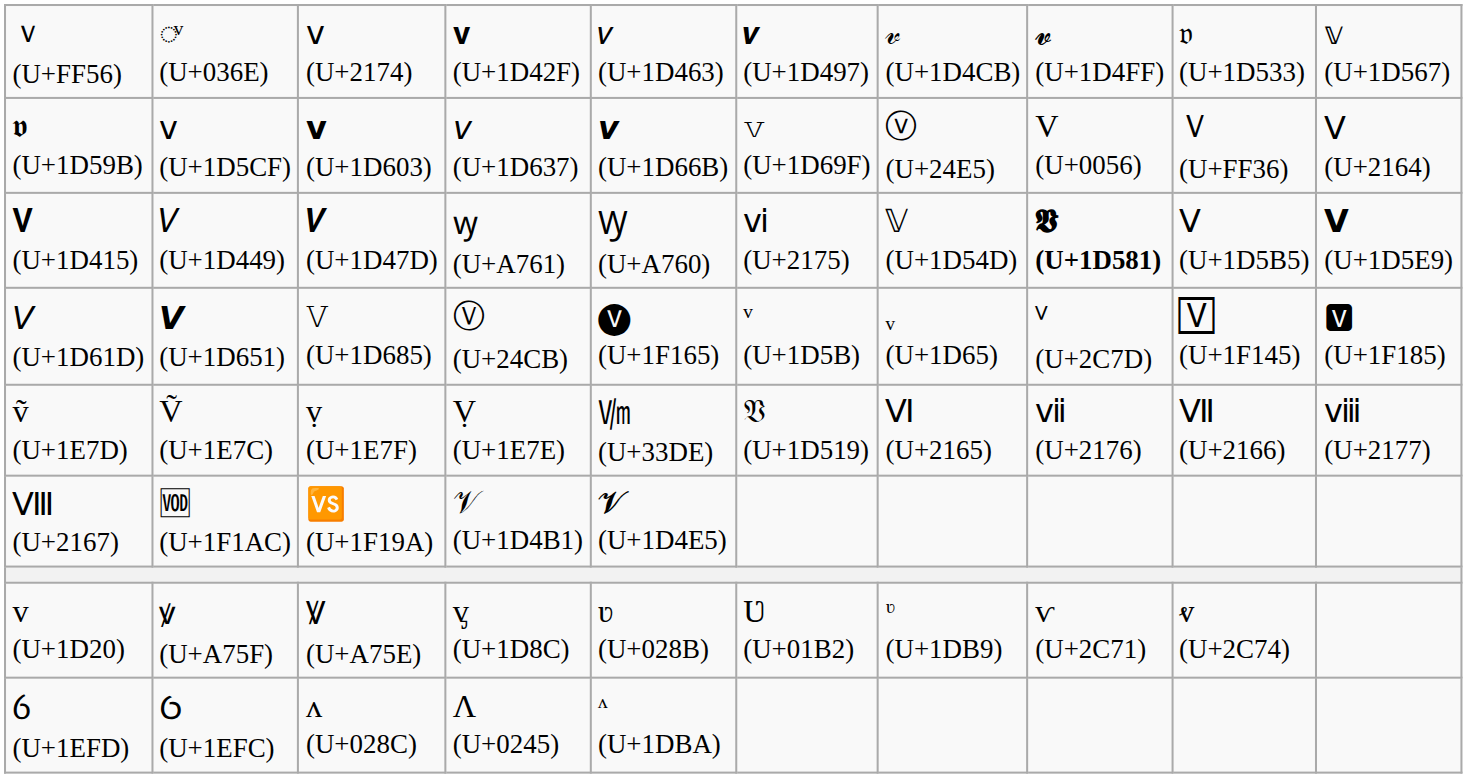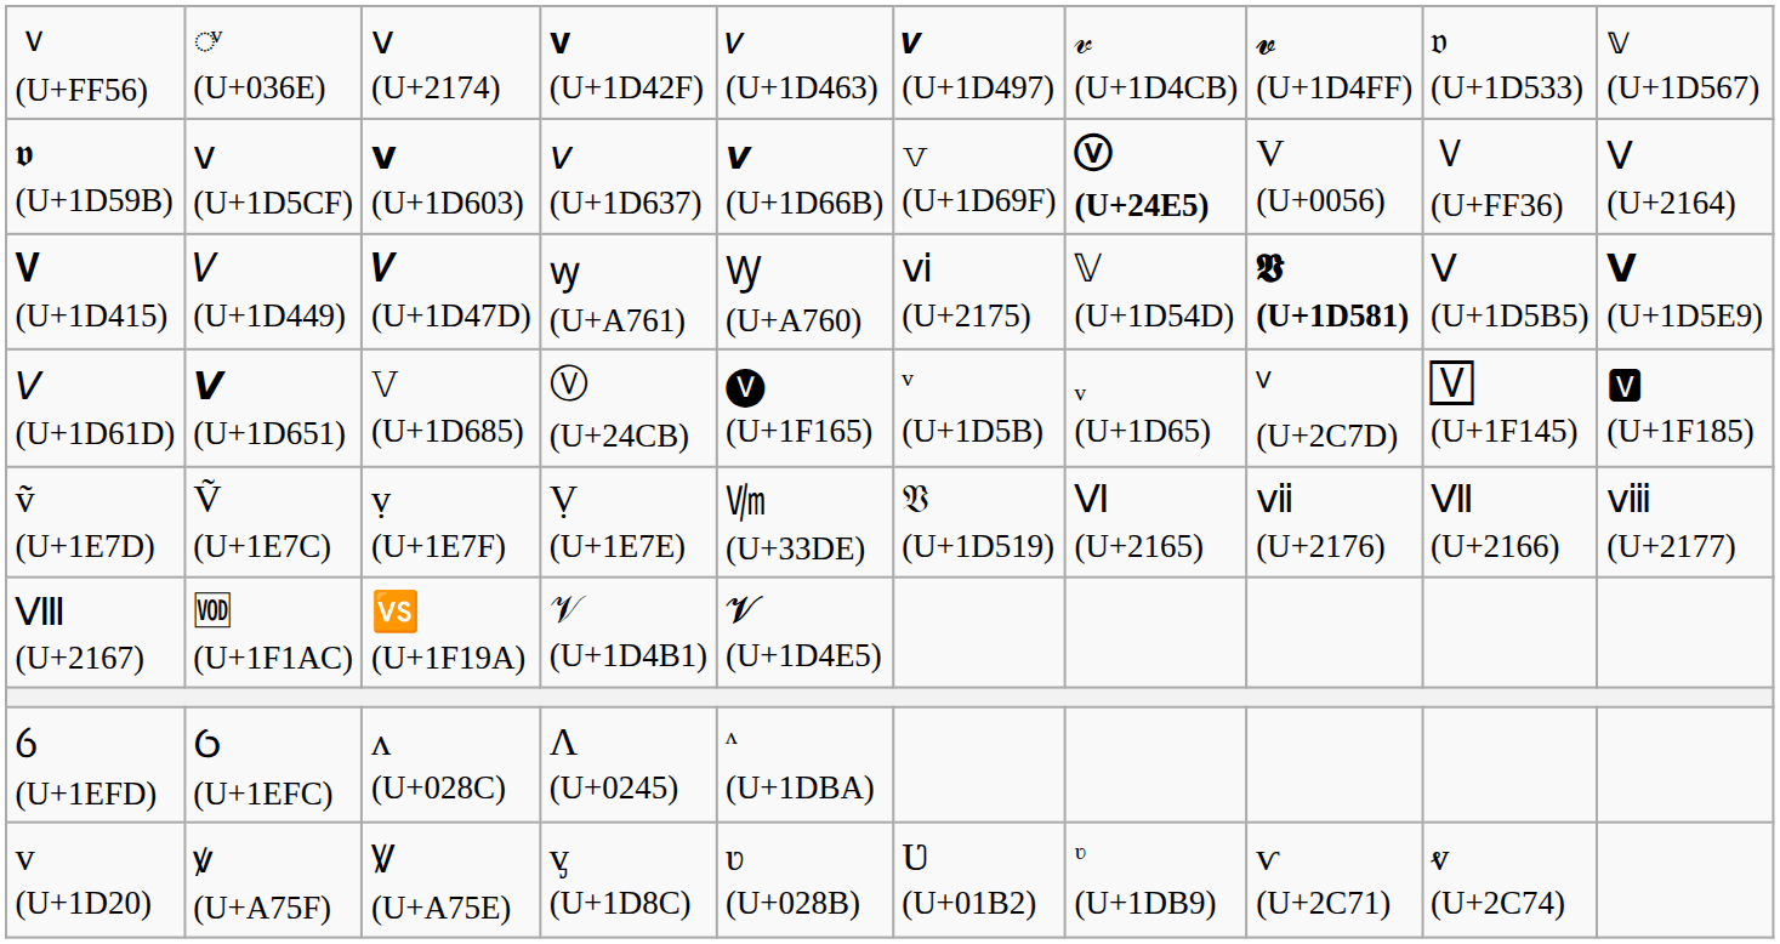 <table class="wikitable">
 <tr>
 <td>ｖ <br><small>(U+FF56)</small></td>
 <td>◌ͮ <br><small>(U+036E)</small></td>
 <td>ⅴ <br><small>(U+2174)</small></td>
 <td>𝐯 <br><small>(U+1D42F)</small></td>
 <td>𝑣 <br><small>(U+1D463)</small></td>
 <td>𝒗 <br><small>(U+1D497)</small></td>
 <td>𝓋 <br><small>(U+1D4CB)</small></td>
 <td>𝓿 <br><small>(U+1D4FF)</small></td>
 <td>𝔳 <br><small>(U+1D533)</small></td>
 <td>𝕧 <br><small>(U+1D567)</small></td>
 </tr>
 <tr>
 <td>𝖛 <br><small>(U+1D59B)</small></td>
 <td>𝗏 <br><small>(U+1D5CF)</small></td>
 <td>𝘃 <br><small>(U+1D603)</small></td>
 <td>𝘷 <br><small>(U+1D637)</small></td>
 <td>𝙫 <br><small>(U+1D66B)</small></td>
 <td>𝚟 <br><small>(U+1D69F)</small></td>
-<td>ⓥ <br><small>(U+24E5)</small></td>
+<td><strong>ⓥ <br><small>(U+24E5)</small></strong></td>
 <td>V <br><small>(U+0056)</small></td>
 <td>Ｖ <br><small>(U+FF36)</small></td>
 <td>Ⅴ <br><small>(U+2164)</small></td>
 </tr>
 <tr>
 <td>𝐕 <br><small>(U+1D415)</small></td>
 <td>𝑉 <br><small>(U+1D449)</small></td>
 <td>𝑽 <br><small>(U+1D47D)</small></td>
 <td>ꝡ <br><small>(U+A761)</small></td>
 <td>Ꝡ <br><small>(U+A760)</small></td>
 <td>ⅵ <br><small>(U+2175)</small></td>
 <td>𝕍 <br><small>(U+1D54D)</small></td>
 <td><strong>𝖁 <br><small>(U+1D581)</small></strong></td>
 <td>𝖵 <br><small>(U+1D5B5)</small></td>
 <td>𝗩 <br><small>(U+1D5E9)</small></td>
 </tr>
 <tr>
 <td>𝘝 <br><small>(U+1D61D)</small></td>
 <td>𝙑 <br><small>(U+1D651)</small></td>
 <td>𝚅 <br><small>(U+1D685)</small></td>
 <td>Ⓥ <br><small>(U+24CB)</small></td>
 <td>🅥 <br><small>(U+1F165)</small></td>
 <td>ᵛ <br><small>(U+1D5B)</small></td>
 <td>ᵥ <br><small>(U+1D65)</small></td>
 <td>ⱽ <br><small>(U+2C7D)</small></td>
 <td>🅅 <br><small>(U+1F145)</small></td>
 <td>🆅 <br><small>(U+1F185)</small></td>
 </tr>
 <tr>
 <td>ṽ <br><small>(U+1E7D)</small></td>
 <td>Ṽ <br><small>(U+1E7C)</small></td>
 <td>ṿ <br><small>(U+1E7F)</small></td>
 <td>Ṿ <br><small>(U+1E7E)</small></td>
 <td>㏞ <br><small>(U+33DE)</small></td>
 <td>𝔙 <br><small>(U+1D519)</small></td>
 <td>Ⅵ <br><small>(U+2165)</small></td>
 <td>ⅶ <br><small>(U+2176)</small></td>
 <td>Ⅶ <br><small>(U+2166)</small></td>
 <td>ⅷ <br><small>(U+2177)</small></td>
 </tr>
 <tr>
 <td>Ⅷ <br><small>(U+2167)</small></td>
 <td>🆬 <br><small>(U+1F1AC)</small></td>
 <td>🆚 <br><small>(U+1F19A)</small></td>
 <td>𝒱 <br><small>(U+1D4B1)</small></td>
 <td>𝓥 <br><small>(U+1D4E5)</small></td>
 <td></td>
 <td></td>
 <td></td>
 <td></td>
 <td></td>
 </tr>
 <tr>
 <th colspan=10></th>
 </tr>
 <tr>
+<td>ỽ <br><small>(U+1EFD)</small></td>
+<td>Ỽ <br><small>(U+1EFC)</small></td>
+<td>ʌ <br><small>(U+028C)</small></td>
+<td>Ʌ <br><small>(U+0245)</small></td>
+<td>ᶺ <br><small>(U+1DBA)</small></td>
+<td></td>
+<td></td>
+<td></td>
+<td></td>
+<td></td>
+</tr>
+<tr>
 <td>ᴠ <br><small>(U+1D20)</small></td>
 <td>ꝟ <br><small>(U+A75F)</small></td>
 <td>Ꝟ <br><small>(U+A75E)</small></td>
 <td>ᶌ <br><small>(U+1D8C)</small></td>
 <td>ʋ <br><small>(U+028B)</small></td>
 <td>Ʋ <br><small>(U+01B2)</small></td>
 <td>ᶹ <br><small>(U+1DB9)</small></td>
 <td>ⱱ <br><small>(U+2C71)</small></td>
 <td>ⱴ <br><small>(U+2C74)</small></td>
 <td></td>
 </tr>
-<tr>
-<td>ỽ <br><small>(U+1EFD)</small></td>
-<td>Ỽ <br><small>(U+1EFC)</small></td>
-<td>ʌ <br><small>(U+028C)</small></td>
-<td>Ʌ <br><small>(U+0245)</small></td>
-<td>ᶺ <br><small>(U+1DBA)</small></td>
-<td></td>
-<td></td>
-<td></td>
-<td></td>
-<td></td>
-</tr>
 </table>
